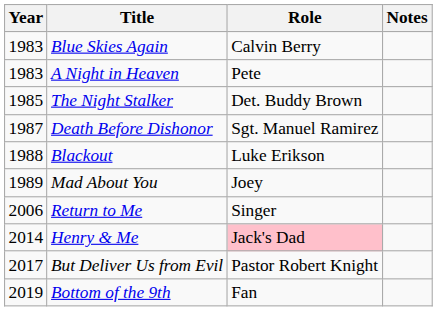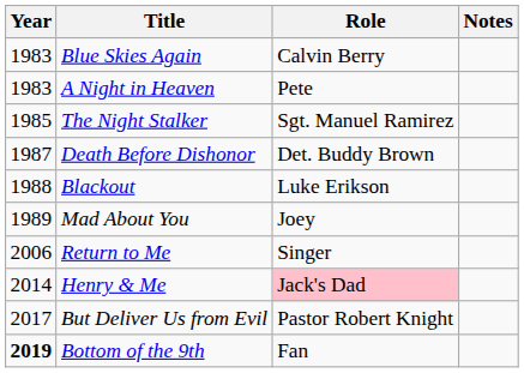 <table class="wikitable sortable">
 <tr>
 <th>Year</th>
 <th>Title</th>
 <th>Role</th>
 <th>Notes</th>
 </tr>
 <tr>
 <td>1983</td>
 <td><em><a href='#'>Blue Skies Again</a></em></td>
 <td>Calvin Berry</td>
 <td></td>
 </tr>
 <tr>
 <td>1983</td>
 <td><em><a href='#'>A Night in Heaven</a></em></td>
 <td>Pete</td>
 <td></td>
 </tr>
 <tr>
 <td>1985</td>
 <td><a href='#'><em>The Night Stalker</em></a></td>
-<td>Det. Buddy Brown</td>
+<td>Sgt. Manuel Ramirez</td>
 <td></td>
 </tr>
 <tr>
 <td>1987</td>
 <td><a href='#'><em>Death Before Dishonor</em></a></td>
-<td>Sgt. Manuel Ramirez</td>
+<td>Det. Buddy Brown</td>
 <td></td>
 </tr>
 <tr>
 <td>1988</td>
 <td><a href='#'><em>Blackout</em></a></td>
 <td>Luke Erikson</td>
 <td></td>
 </tr>
 <tr>
 <td>1989</td>
 <td><em>Mad About You</em></td>
 <td>Joey</td>
 <td></td>
 </tr>
 <tr>
 <td>2006</td>
 <td><em><a href='#'>Return to Me</a></em></td>
 <td>Singer</td>
 <td></td>
 </tr>
 <tr>
 <td>2014</td>
 <td><em><a href='#'>Henry & Me</a></em></td>
 <td style="background: pink;">Jack's Dad</td>
 <td></td>
 </tr>
 <tr>
 <td>2017</td>
 <td><em>But Deliver Us from Evil</em></td>
 <td>Pastor Robert Knight</td>
 <td></td>
 </tr>
 <tr>
-<td>2019</td>
+<td><strong>2019</strong></td>
 <td><a href='#'><em>Bottom of the 9th</em></a></td>
 <td>Fan</td>
 <td></td>
 </tr>
 </table>
